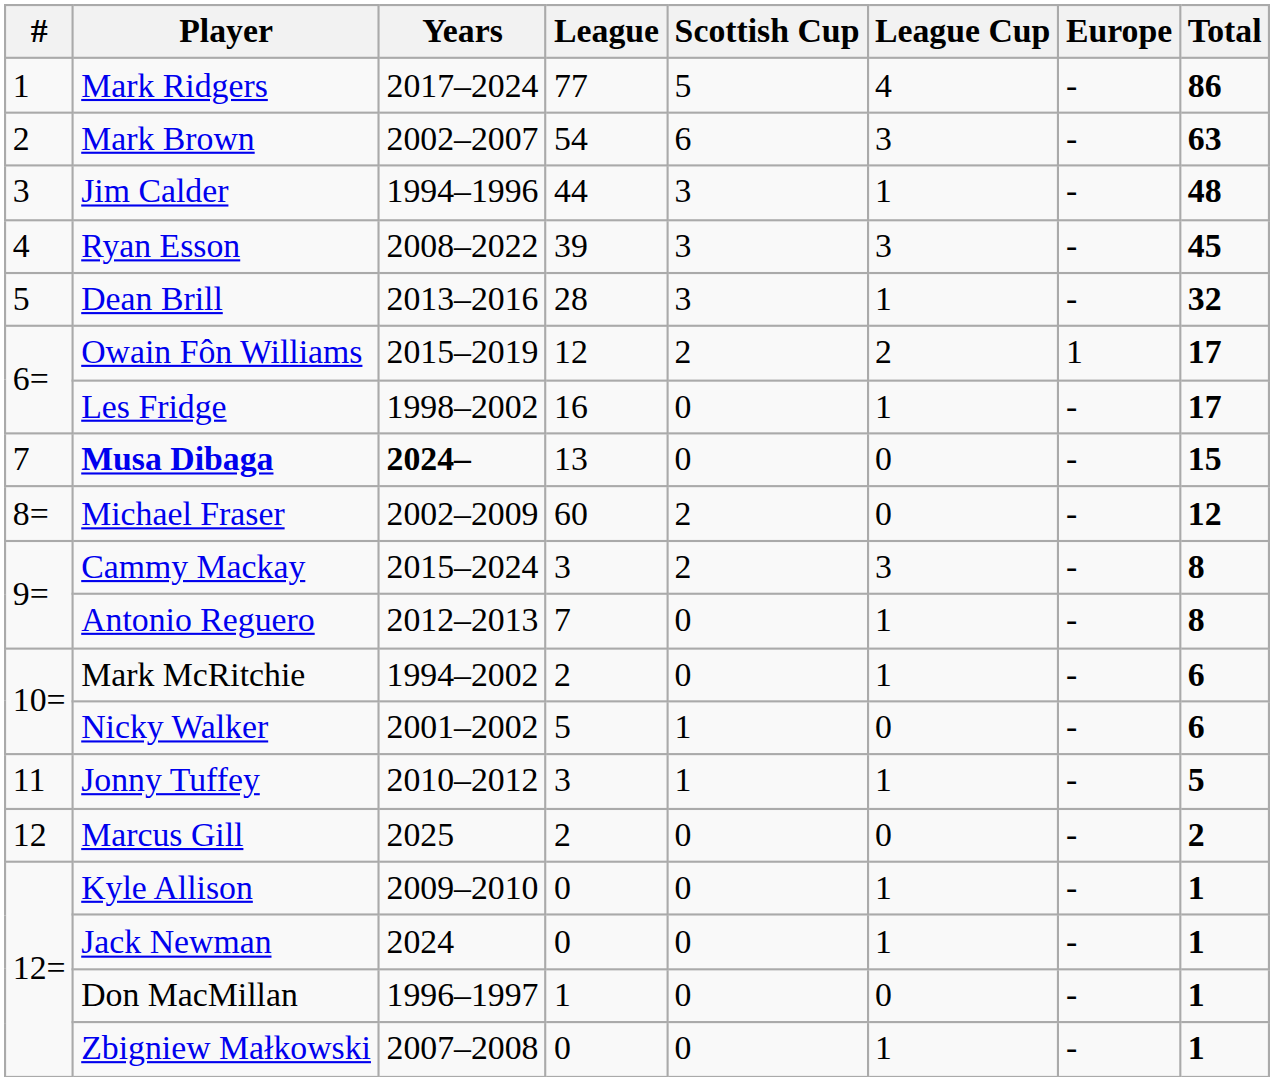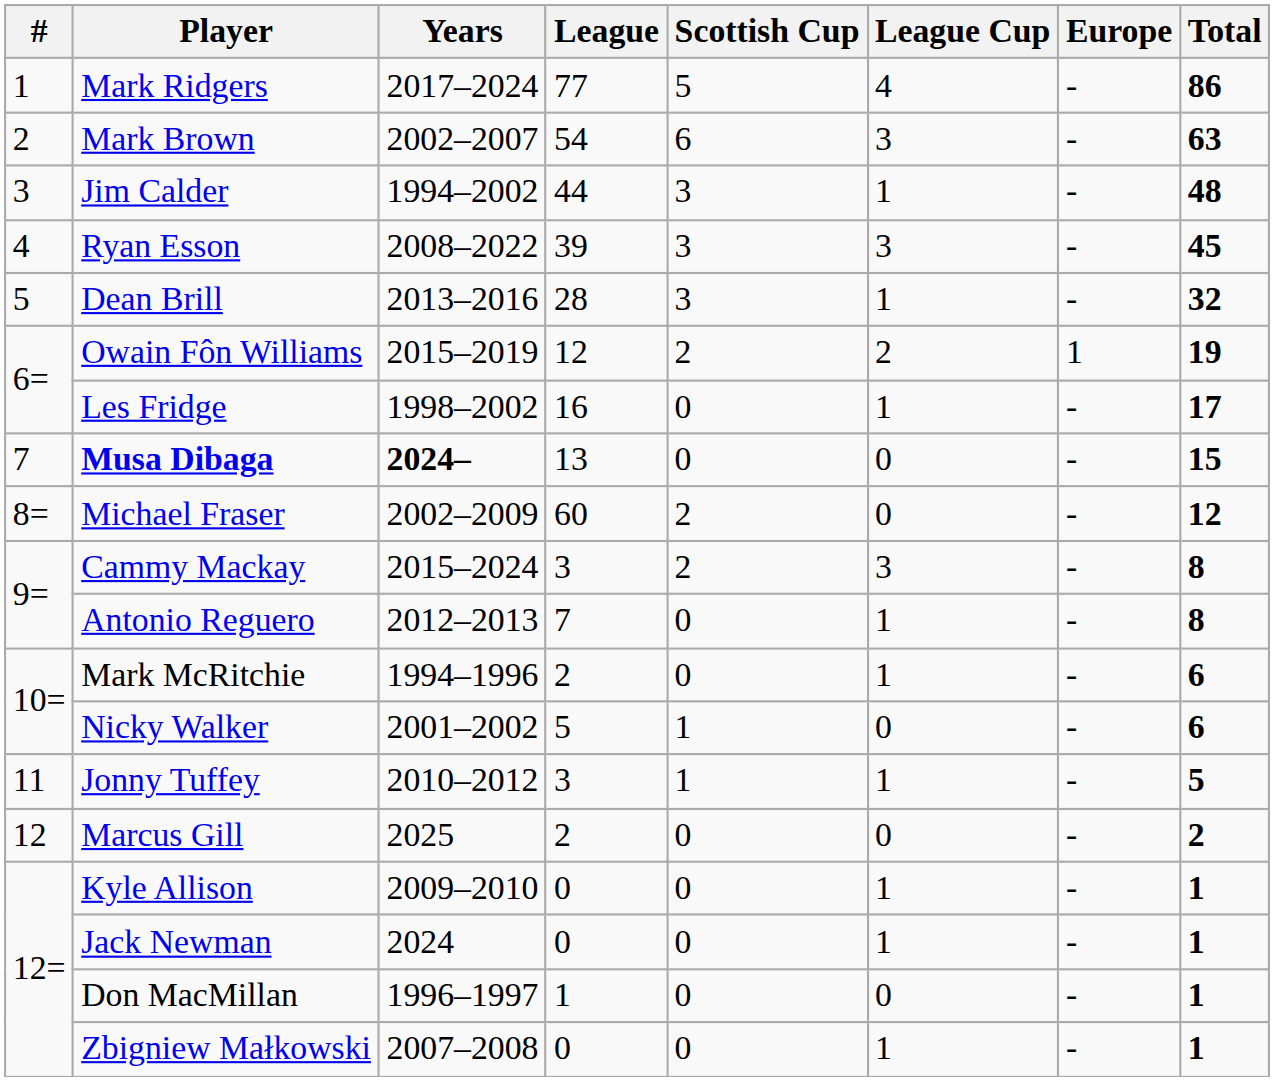 <table class="wikitable">
 <tr>
 <th>#</th>
 <th>Player</th>
 <th>Years</th>
 <th>League</th>
 <th>Scottish Cup</th>
 <th>League Cup</th>
 <th>Europe</th>
 <th>Total</th>
 </tr>
 <tr>
 <td>1</td>
 <td> <a href='#'>Mark Ridgers</a></td>
 <td>2017–2024</td>
 <td>77</td>
 <td>5</td>
 <td>4</td>
 <td>-</td>
 <td><strong>86</strong></td>
 </tr>
 <tr>
 <td>2</td>
 <td> <a href='#'>Mark Brown</a></td>
 <td>2002–2007</td>
 <td>54</td>
 <td>6</td>
 <td>3</td>
 <td>-</td>
 <td><strong>63</strong></td>
 </tr>
 <tr>
 <td>3</td>
 <td> <a href='#'>Jim Calder</a></td>
-<td>1994–1996</td>
+<td>1994–2002</td>
 <td>44</td>
 <td>3</td>
 <td>1</td>
 <td>-</td>
 <td><strong>48</strong></td>
 </tr>
 <tr>
 <td>4</td>
 <td> <a href='#'>Ryan Esson</a></td>
 <td>2008–2022</td>
 <td>39</td>
 <td>3</td>
 <td>3</td>
 <td>-</td>
 <td><strong>45</strong></td>
 </tr>
 <tr>
 <td>5</td>
 <td> <a href='#'>Dean Brill</a></td>
 <td>2013–2016</td>
 <td>28</td>
 <td>3</td>
 <td>1</td>
 <td>-</td>
 <td><strong>32</strong></td>
 </tr>
 <tr>
 <td rowspan="2">6=</td>
 <td> <a href='#'>Owain Fôn Williams</a></td>
 <td>2015–2019</td>
 <td>12</td>
 <td>2</td>
 <td>2</td>
 <td>1</td>
-<td><strong>17</strong></td>
+<td><strong>19</strong></td>
 </tr>
 <tr>
 <td> <a href='#'>Les Fridge</a></td>
 <td>1998–2002</td>
 <td>16</td>
 <td>0</td>
 <td>1</td>
 <td>-</td>
 <td><strong>17</strong></td>
 </tr>
 <tr>
 <td>7</td>
 <td><strong> <a href='#'>Musa Dibaga</a></strong></td>
 <td><strong>2024–</strong></td>
 <td>13</td>
 <td>0</td>
 <td>0</td>
 <td>-</td>
 <td><strong>15</strong></td>
 </tr>
 <tr>
 <td>8=</td>
 <td> <a href='#'>Michael Fraser</a></td>
 <td>2002–2009</td>
 <td>60</td>
 <td>2</td>
 <td>0</td>
 <td>-</td>
 <td><strong>12</strong></td>
 </tr>
 <tr>
 <td rowspan="2">9=</td>
 <td> <a href='#'>Cammy Mackay</a></td>
 <td>2015–2024</td>
 <td>3</td>
 <td>2</td>
 <td>3</td>
 <td>-</td>
 <td><strong>8</strong></td>
 </tr>
 <tr>
 <td> <a href='#'>Antonio Reguero</a></td>
 <td>2012–2013</td>
 <td>7</td>
 <td>0</td>
 <td>1</td>
 <td>-</td>
 <td><strong>8</strong></td>
 </tr>
 <tr>
 <td rowspan="2">10=</td>
 <td> Mark McRitchie</td>
-<td>1994–2002</td>
+<td>1994–1996</td>
 <td>2</td>
 <td>0</td>
 <td>1</td>
 <td>-</td>
 <td><strong>6</strong></td>
 </tr>
 <tr>
 <td> <a href='#'>Nicky Walker</a></td>
 <td>2001–2002</td>
 <td>5</td>
 <td>1</td>
 <td>0</td>
 <td>-</td>
 <td><strong>6</strong></td>
 </tr>
 <tr>
 <td>11</td>
 <td> <a href='#'>Jonny Tuffey</a></td>
 <td>2010–2012</td>
 <td>3</td>
 <td>1</td>
 <td>1</td>
 <td>-</td>
 <td><strong>5</strong></td>
 </tr>
 <tr>
 <td>12</td>
 <td> <a href='#'>Marcus Gill</a></td>
 <td>2025</td>
 <td>2</td>
 <td>0</td>
 <td>0</td>
 <td>-</td>
 <td><strong>2</strong></td>
 </tr>
 <tr>
 <td rowspan="4">12=</td>
 <td> <a href='#'>Kyle Allison</a></td>
 <td>2009–2010</td>
 <td>0</td>
 <td>0</td>
 <td>1</td>
 <td>-</td>
 <td><strong>1</strong></td>
 </tr>
 <tr>
 <td> <a href='#'>Jack Newman</a></td>
 <td>2024</td>
 <td>0</td>
 <td>0</td>
 <td>1</td>
 <td>-</td>
 <td><strong>1</strong></td>
 </tr>
 <tr>
 <td> Don MacMillan</td>
 <td>1996–1997</td>
 <td>1</td>
 <td>0</td>
 <td>0</td>
 <td>-</td>
 <td><strong>1</strong></td>
 </tr>
 <tr>
 <td> <a href='#'>Zbigniew Małkowski</a></td>
 <td>2007–2008</td>
 <td>0</td>
 <td>0</td>
 <td>1</td>
 <td>-</td>
 <td><strong>1</strong></td>
 </tr>
 </table>
